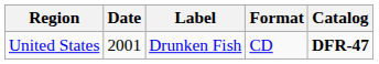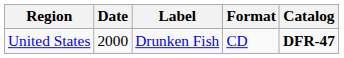 <table class="wikitable">
 <tr>
 <th>Region</th>
 <th>Date</th>
 <th>Label</th>
 <th>Format</th>
 <th>Catalog</th>
 </tr>
 <tr>
 <td><a href='#'>United States</a></td>
-<td>2001</td>
+<td>2000</td>
 <td><a href='#'>Drunken Fish</a></td>
 <td><a href='#'>CD</a></td>
 <td><strong>DFR-47</strong></td>
 </tr>
 </table>
